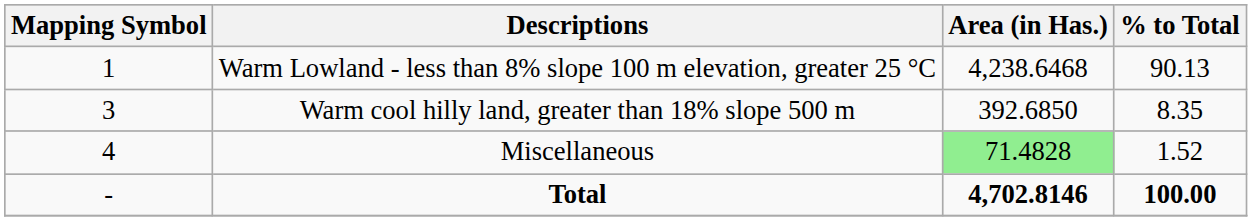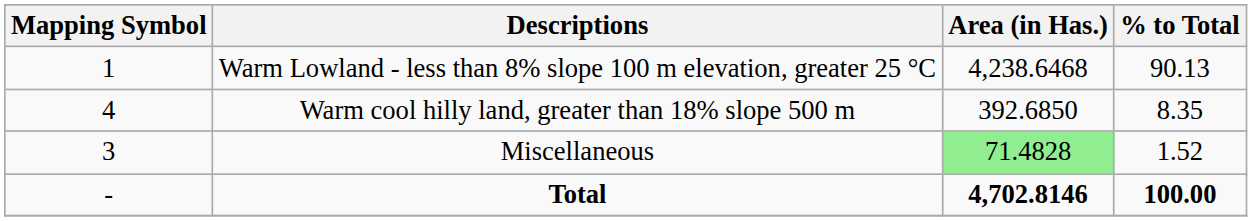 <table class="wikitable" style="text-align:center">
 <tr>
 <th>Mapping Symbol</th>
 <th>Descriptions</th>
 <th>Area (in Has.)</th>
 <th>% to Total</th>
 </tr>
 <tr>
 <td>1</td>
 <td>Warm Lowland - less than 8% slope 100 m elevation, greater 25 °C</td>
 <td>4,238.6468</td>
 <td>90.13</td>
 </tr>
 <tr>
-<td>3</td>
+<td>4</td>
 <td>Warm cool hilly land, greater than 18% slope 500 m</td>
 <td>392.6850</td>
 <td>8.35</td>
 </tr>
 <tr>
-<td>4</td>
+<td>3</td>
 <td>Miscellaneous</td>
 <td style="background: lightgreen;">71.4828</td>
 <td>1.52</td>
 </tr>
 <tr>
 <td>-</td>
 <td><strong>Total</strong></td>
 <td><strong>4,702.8146</strong></td>
 <td><strong>100.00</strong></td>
 </tr>
 <tr>
 </tr>
 </table>
